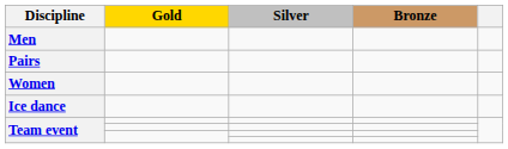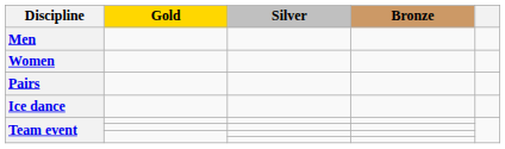 <table class="wikitable unsortable" style="text-align:left; width:90%">
 <tr>
 <th scope="col" style="text-align:center; width:20%">Discipline</th>
 <td scope="col" style="text-align:center; width:25%; background:gold"><strong>Gold</strong></td>
 <td scope="col" style="text-align:center; width:25%; background:silver"><strong>Silver</strong></td>
 <td scope="col" style="text-align:center; width:25%; background:#c96"><strong>Bronze</strong></td>
 <th scope="col" style="text-align:center; width:5%"></th>
 </tr>
 <tr>
 <th scope="row" style="text-align:left"><a href='#'>Men</a></th>
 <td></td>
 <td></td>
 <td></td>
 <td></td>
 </tr>
 <tr>
-<th scope="row" style="text-align:left"><a href='#'>Pairs</a></th>
+<th scope="row" style="text-align:left"><a href='#'>Women</a></th>
 <td></td>
 <td></td>
 <td></td>
 <td></td>
 </tr>
 <tr>
-<th scope="row" style="text-align:left"><a href='#'>Women</a></th>
+<th scope="row" style="text-align:left"><a href='#'>Pairs</a></th>
 <td></td>
 <td></td>
 <td></td>
 <td></td>
 </tr>
 <tr>
 <th scope="row" style="text-align:left"><a href='#'>Ice dance</a></th>
 <td></td>
 <td></td>
 <td></td>
 <td></td>
 </tr>
 <tr>
 <th rowspan="4" scope="row" style="text-align:left"><a href='#'>Team event</a></th>
 <td></td>
 <td></td>
 <td></td>
 <td rowspan="4"></td>
 </tr>
 <tr>
 <td></td>
 <td></td>
 <td></td>
 </tr>
 <tr>
 <td rowspan="2" valign="top"></td>
 <td></td>
 <td></td>
 </tr>
 <tr>
 <td></td>
 <td></td>
 </tr>
 </table>
